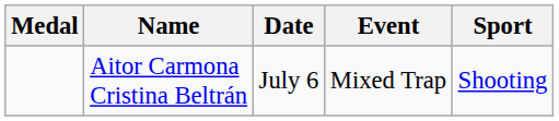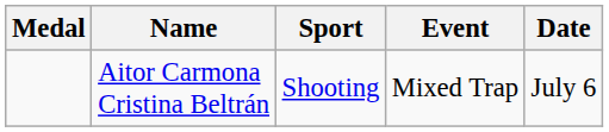 <table class="wikitable sortable" style="font-size: 95%;">
 <tr>
 <th>Medal</th>
 <th>Name</th>
+<th>Sport</th>
+<th>Event</th>
 <th>Date</th>
-<th>Event</th>
-<th>Sport</th>
 </tr>
 <tr>
 <td></td>
 <td><a href='#'>Aitor Carmona</a><br><a href='#'>Cristina Beltrán</a></td>
+<td><a href='#'>Shooting</a></td>
+<td>Mixed Trap</td>
 <td>July 6</td>
-<td>Mixed Trap</td>
-<td><a href='#'>Shooting</a></td>
 </tr>
 </table>
